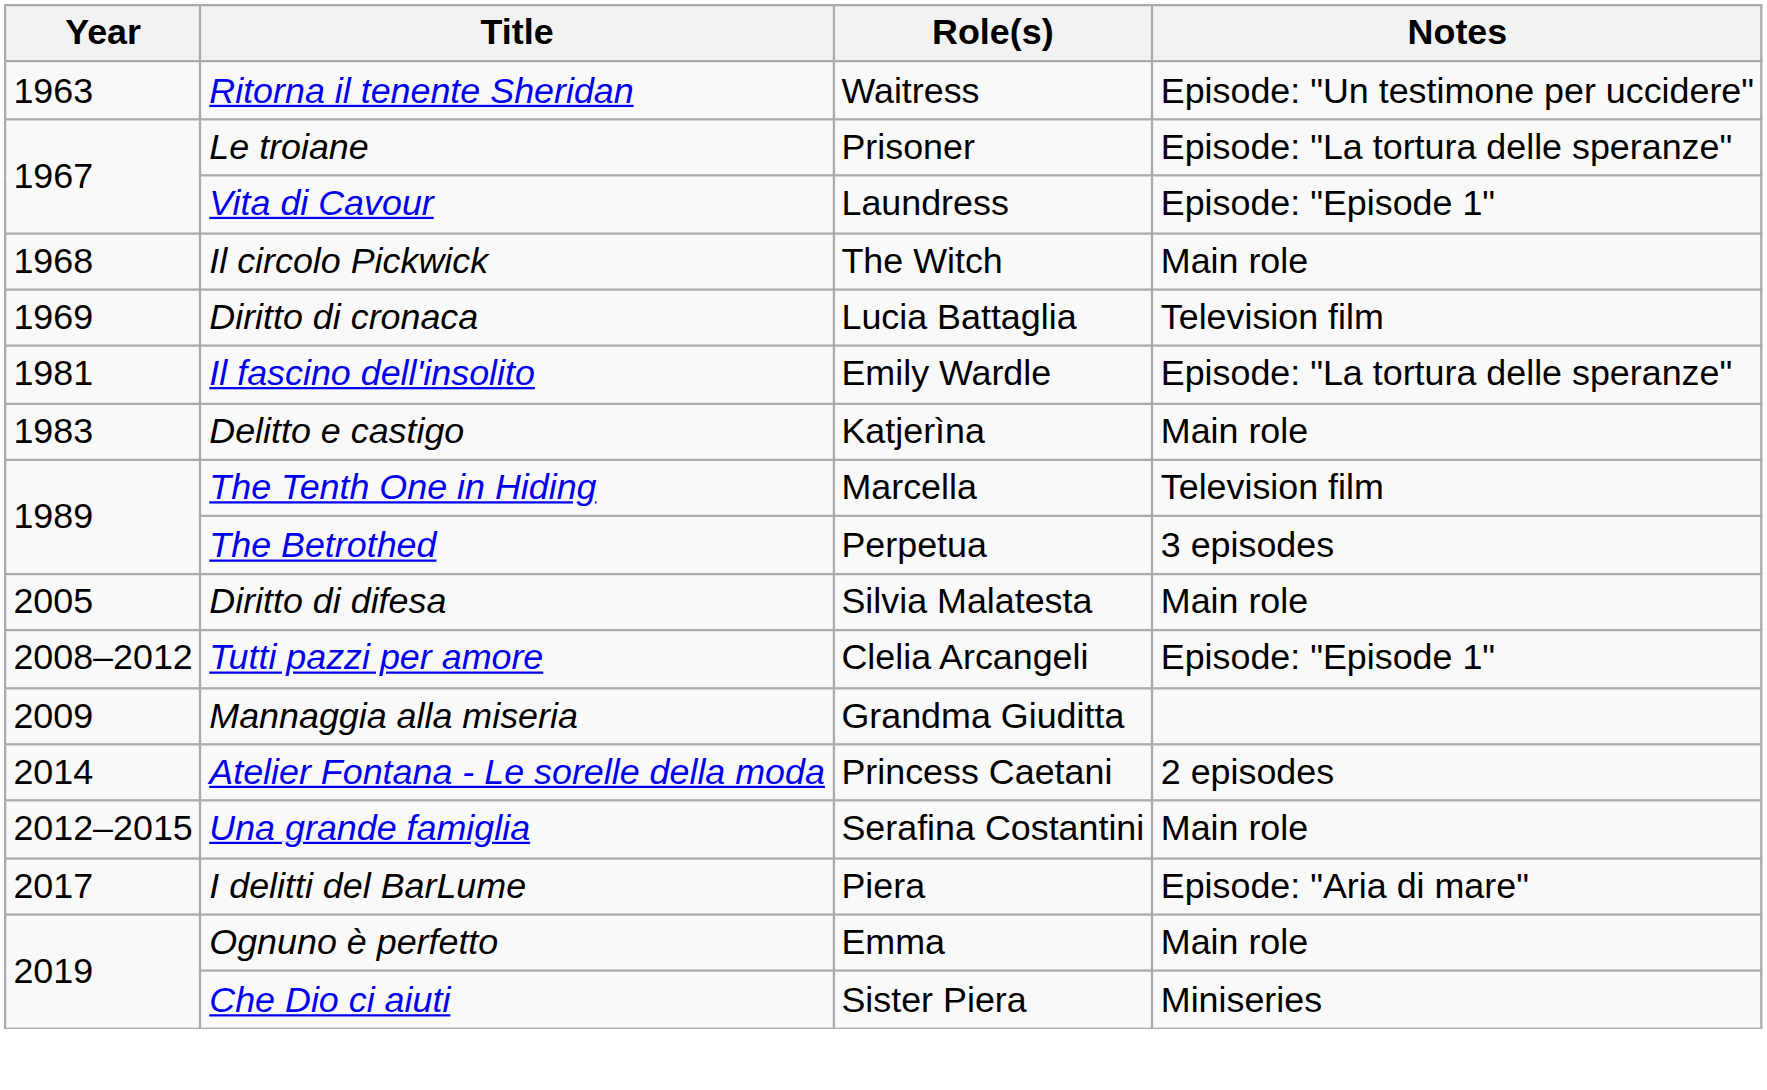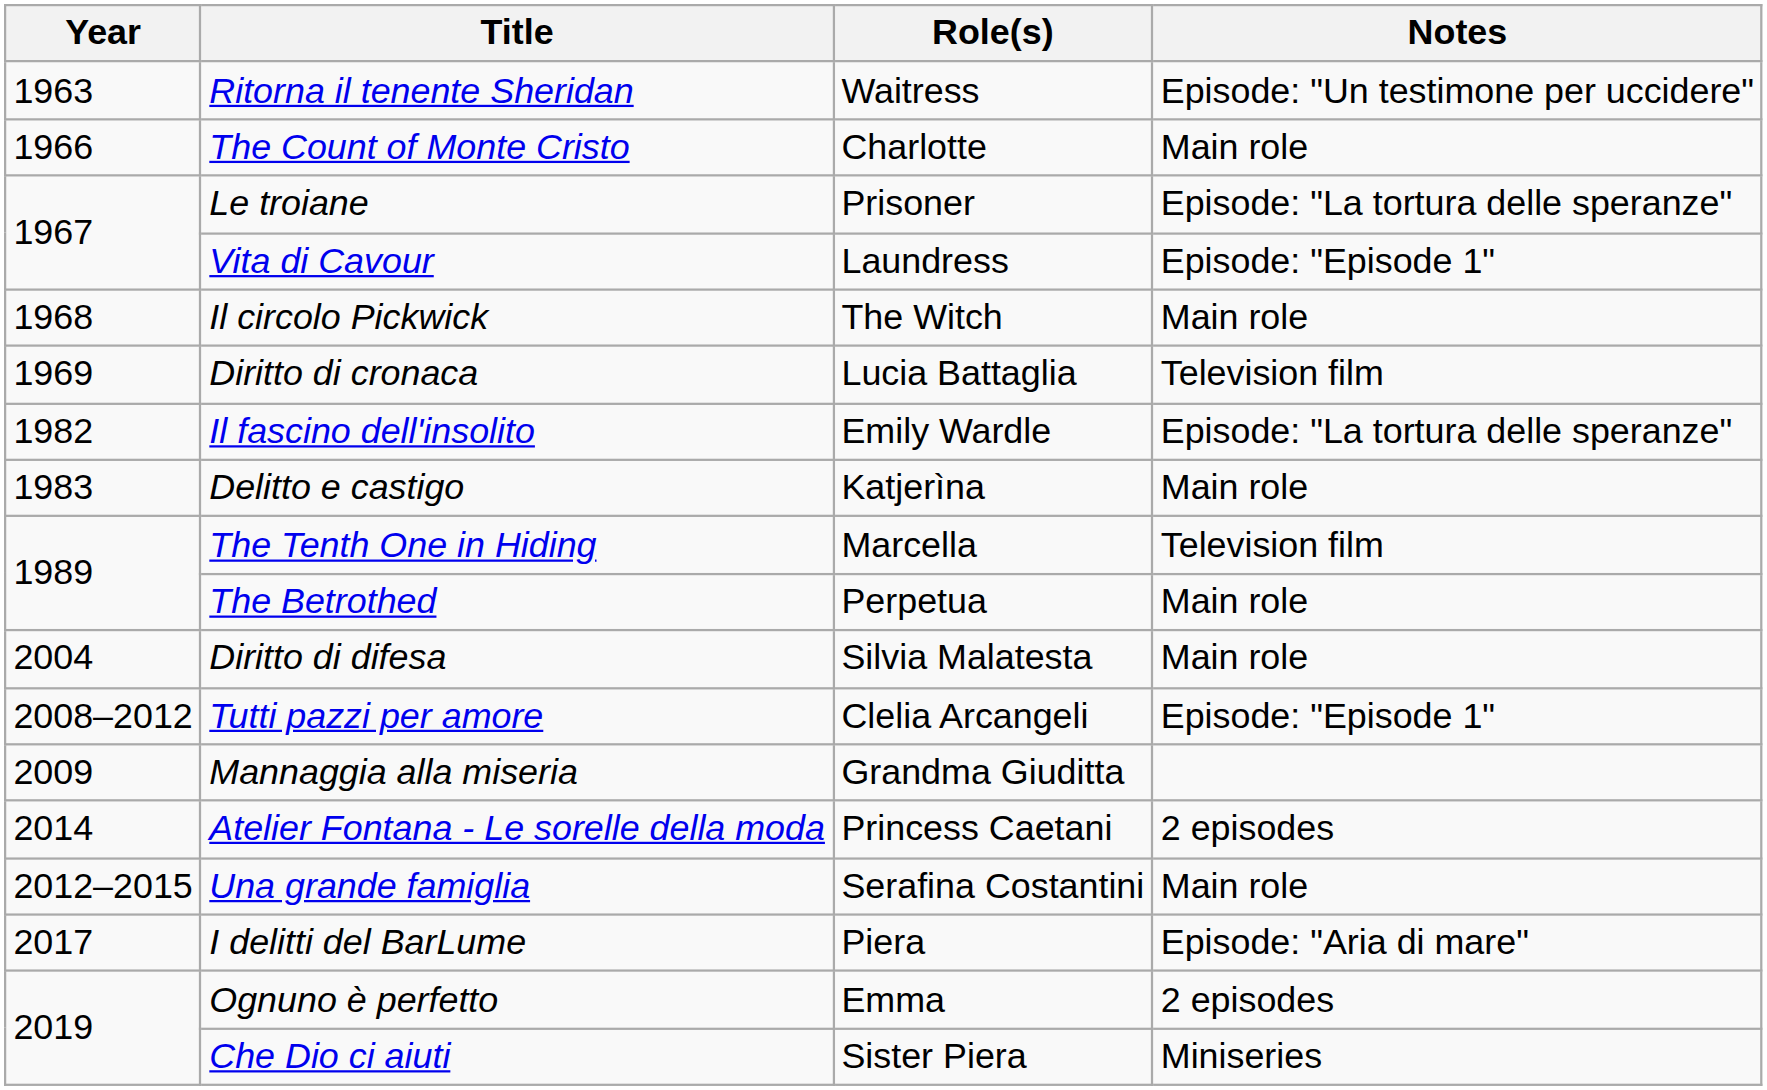 <table class="wikitable plainrowheaders sortable">
 <tr>
 <th scope="col">Year</th>
 <th scope="col">Title</th>
 <th scope="col">Role(s)</th>
 <th scope="col" class="unsortable">Notes</th>
 </tr>
 <tr>
 <td>1963</td>
 <td><em><a href='#'>Ritorna il tenente Sheridan</a></em></td>
 <td>Waitress</td>
 <td>Episode: "Un testimone per uccidere"</td>
+</tr>
+<tr>
+<td>1966</td>
+<td><em><a href='#'>The Count of Monte Cristo</a></em></td>
+<td>Charlotte</td>
+<td>Main role</td>
 </tr>
 <tr>
 <td rowspan="2">1967</td>
 <td><em>Le troiane</em></td>
 <td>Prisoner</td>
 <td>Episode: "La tortura delle speranze"</td>
 </tr>
 <tr>
 <td><em><a href='#'>Vita di Cavour</a></em></td>
 <td>Laundress</td>
 <td>Episode: "Episode 1"</td>
 </tr>
 <tr>
 <td>1968</td>
 <td><em>Il circolo Pickwick</em></td>
 <td>The Witch</td>
 <td>Main role</td>
 </tr>
 <tr>
 <td>1969</td>
 <td><em>Diritto di cronaca</em></td>
 <td>Lucia Battaglia</td>
 <td>Television film</td>
 </tr>
 <tr>
-<td>1981</td>
+<td>1982</td>
 <td><em><a href='#'>Il fascino dell'insolito</a></em></td>
 <td>Emily Wardle</td>
 <td>Episode: "La tortura delle speranze"</td>
 </tr>
 <tr>
 <td>1983</td>
 <td><em>Delitto e castigo</em></td>
 <td>Katjerìna</td>
 <td>Main role</td>
 </tr>
 <tr>
 <td rowspan="2">1989</td>
 <td><em><a href='#'>The Tenth One in Hiding</a></em></td>
 <td>Marcella</td>
 <td>Television film</td>
 </tr>
 <tr>
 <td><em><a href='#'>The Betrothed</a></em></td>
 <td>Perpetua</td>
-<td>3 episodes</td>
+<td>Main role</td>
 </tr>
 <tr>
-<td>2005</td>
+<td>2004</td>
 <td><em>Diritto di difesa</em></td>
 <td>Silvia Malatesta</td>
 <td>Main role</td>
 </tr>
 <tr>
 <td>2008–2012</td>
 <td><em><a href='#'>Tutti pazzi per amore</a></em></td>
 <td>Clelia Arcangeli</td>
 <td>Episode: "Episode 1"</td>
 </tr>
 <tr>
 <td>2009</td>
 <td><em>Mannaggia alla miseria</em></td>
 <td>Grandma Giuditta</td>
 <td></td>
 </tr>
 <tr>
 <td>2014</td>
 <td><em><a href='#'>Atelier Fontana - Le sorelle della moda</a></em></td>
 <td>Princess Caetani</td>
 <td>2 episodes</td>
 </tr>
 <tr>
 <td>2012–2015</td>
 <td><em><a href='#'>Una grande famiglia</a></em></td>
 <td>Serafina Costantini</td>
 <td>Main role</td>
 </tr>
 <tr>
 <td>2017</td>
 <td><em>I delitti del BarLume</em></td>
 <td>Piera</td>
 <td>Episode: "Aria di mare"</td>
 </tr>
 <tr>
 <td rowspan="2">2019</td>
 <td><em>Ognuno è perfetto</em></td>
 <td>Emma</td>
-<td>Main role</td>
+<td>2 episodes</td>
 </tr>
 <tr>
 <td><em><a href='#'>Che Dio ci aiuti</a></em></td>
 <td>Sister Piera</td>
 <td>Miniseries</td>
 </tr>
 </table>
